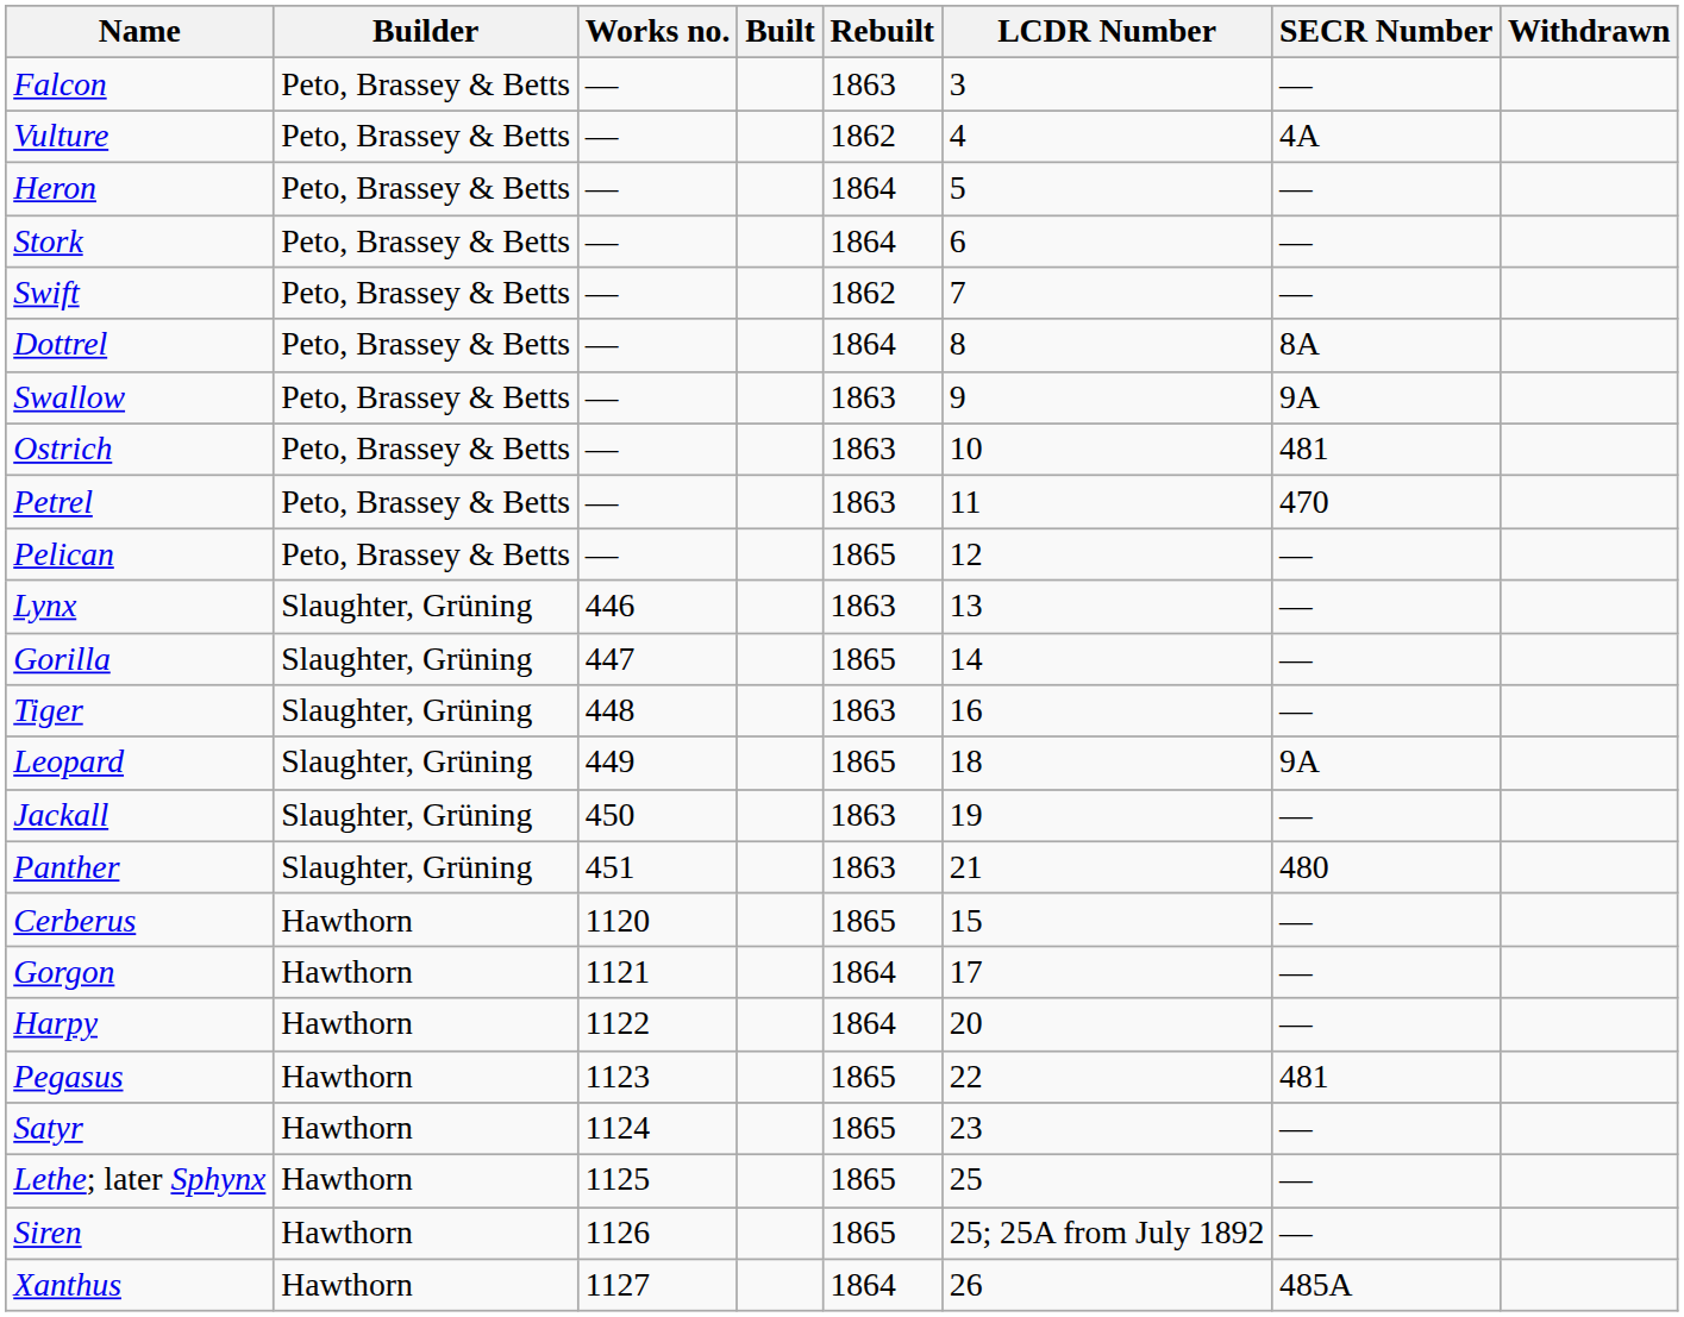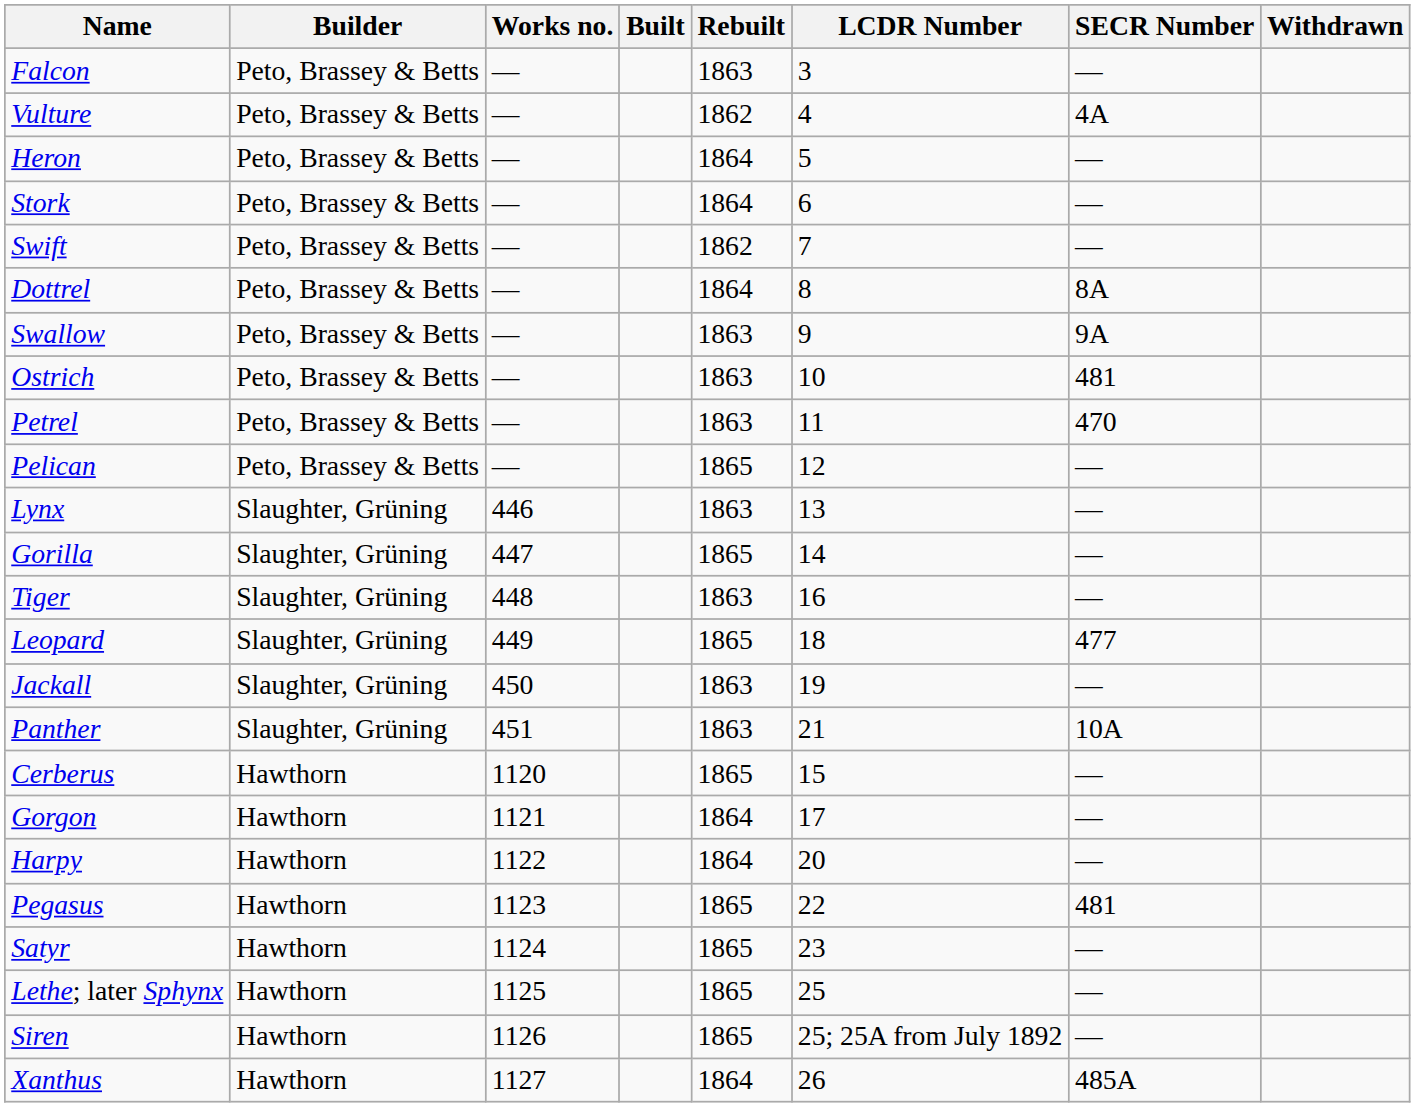 <table class="wikitable sortable">
 <tr>
 <th>Name</th>
 <th>Builder</th>
 <th>Works no.</th>
 <th>Built</th>
 <th>Rebuilt</th>
 <th>LCDR Number</th>
 <th>SECR Number</th>
 <th>Withdrawn</th>
 </tr>
 <tr>
 <td><em><a href='#'>Falcon</a></em></td>
 <td>Peto, Brassey & Betts</td>
 <td>—</td>
 <td></td>
 <td>1863</td>
 <td>3</td>
 <td>—</td>
 <td></td>
 </tr>
 <tr>
 <td><em><a href='#'>Vulture</a></em></td>
 <td>Peto, Brassey & Betts</td>
 <td>—</td>
 <td></td>
 <td>1862</td>
 <td>4</td>
 <td>4A</td>
 <td></td>
 </tr>
 <tr>
 <td><em><a href='#'>Heron</a></em></td>
 <td>Peto, Brassey & Betts</td>
 <td>—</td>
 <td></td>
 <td>1864</td>
 <td>5</td>
 <td>—</td>
 <td></td>
 </tr>
 <tr>
 <td><em><a href='#'>Stork</a></em></td>
 <td>Peto, Brassey & Betts</td>
 <td>—</td>
 <td></td>
 <td>1864</td>
 <td>6</td>
 <td>—</td>
 <td></td>
 </tr>
 <tr>
 <td><em><a href='#'>Swift</a></em></td>
 <td>Peto, Brassey & Betts</td>
 <td>—</td>
 <td></td>
 <td>1862</td>
 <td>7</td>
 <td>—</td>
 <td></td>
 </tr>
 <tr>
 <td><em><a href='#'>Dottrel</a></em></td>
 <td>Peto, Brassey & Betts</td>
 <td>—</td>
 <td></td>
 <td>1864</td>
 <td>8</td>
 <td>8A</td>
 <td></td>
 </tr>
 <tr>
 <td><em><a href='#'>Swallow</a></em></td>
 <td>Peto, Brassey & Betts</td>
 <td>—</td>
 <td></td>
 <td>1863</td>
 <td>9</td>
 <td>9A</td>
 <td></td>
 </tr>
 <tr>
 <td><em><a href='#'>Ostrich</a></em></td>
 <td>Peto, Brassey & Betts</td>
 <td>—</td>
 <td></td>
 <td>1863</td>
 <td>10</td>
 <td>481</td>
 <td></td>
 </tr>
 <tr>
 <td><em><a href='#'>Petrel</a></em></td>
 <td>Peto, Brassey & Betts</td>
 <td>—</td>
 <td></td>
 <td>1863</td>
 <td>11</td>
 <td>470</td>
 <td></td>
 </tr>
 <tr>
 <td><em><a href='#'>Pelican</a></em></td>
 <td>Peto, Brassey & Betts</td>
 <td>—</td>
 <td></td>
 <td>1865</td>
 <td>12</td>
 <td>—</td>
 <td></td>
 </tr>
 <tr>
 <td><em><a href='#'>Lynx</a></em></td>
 <td>Slaughter, Grüning</td>
 <td>446</td>
 <td></td>
 <td>1863</td>
 <td>13</td>
 <td>—</td>
 <td></td>
 </tr>
 <tr>
 <td><em><a href='#'>Gorilla</a></em></td>
 <td>Slaughter, Grüning</td>
 <td>447</td>
 <td></td>
 <td>1865</td>
 <td>14</td>
 <td>—</td>
 <td></td>
 </tr>
 <tr>
 <td><em><a href='#'>Tiger</a></em></td>
 <td>Slaughter, Grüning</td>
 <td>448</td>
 <td></td>
 <td>1863</td>
 <td>16</td>
 <td>—</td>
 <td></td>
 </tr>
 <tr>
 <td><em><a href='#'>Leopard</a></em></td>
 <td>Slaughter, Grüning</td>
 <td>449</td>
 <td></td>
 <td>1865</td>
 <td>18</td>
-<td>9A</td>
+<td>477</td>
 <td></td>
 </tr>
 <tr>
 <td><em><a href='#'>Jackall</a></em></td>
 <td>Slaughter, Grüning</td>
 <td>450</td>
 <td></td>
 <td>1863</td>
 <td>19</td>
 <td>—</td>
 <td></td>
 </tr>
 <tr>
 <td><em><a href='#'>Panther</a></em></td>
 <td>Slaughter, Grüning</td>
 <td>451</td>
 <td></td>
 <td>1863</td>
 <td>21</td>
-<td>480</td>
+<td>10A</td>
 <td></td>
 </tr>
 <tr>
 <td><em><a href='#'>Cerberus</a></em></td>
 <td>Hawthorn</td>
 <td>1120</td>
 <td></td>
 <td>1865</td>
 <td>15</td>
 <td>—</td>
 <td></td>
 </tr>
 <tr>
 <td><em><a href='#'>Gorgon</a></em></td>
 <td>Hawthorn</td>
 <td>1121</td>
 <td></td>
 <td>1864</td>
 <td>17</td>
 <td>—</td>
 <td></td>
 </tr>
 <tr>
 <td><em><a href='#'>Harpy</a></em></td>
 <td>Hawthorn</td>
 <td>1122</td>
 <td></td>
 <td>1864</td>
 <td>20</td>
 <td>—</td>
 <td></td>
 </tr>
 <tr>
 <td><em><a href='#'>Pegasus</a></em></td>
 <td>Hawthorn</td>
 <td>1123</td>
 <td></td>
 <td>1865</td>
 <td>22</td>
 <td>481</td>
 <td></td>
 </tr>
 <tr>
 <td><em><a href='#'>Satyr</a></em></td>
 <td>Hawthorn</td>
 <td>1124</td>
 <td></td>
 <td>1865</td>
 <td>23</td>
 <td>—</td>
 <td></td>
 </tr>
 <tr>
 <td><em><a href='#'>Lethe</a></em>; later <em><a href='#'>Sphynx</a></em></td>
 <td>Hawthorn</td>
 <td>1125</td>
 <td></td>
 <td>1865</td>
 <td>25</td>
 <td>—</td>
 <td></td>
 </tr>
 <tr>
 <td><em><a href='#'>Siren</a></em></td>
 <td>Hawthorn</td>
 <td>1126</td>
 <td></td>
 <td>1865</td>
 <td>25; 25A from July 1892</td>
 <td>—</td>
 <td></td>
 </tr>
 <tr>
 <td><em><a href='#'>Xanthus</a></em></td>
 <td>Hawthorn</td>
 <td>1127</td>
 <td></td>
 <td>1864</td>
 <td>26</td>
 <td>485A</td>
 <td></td>
 </tr>
 </table>
